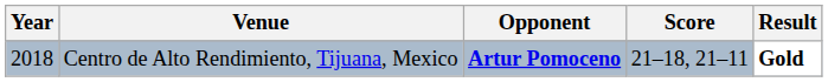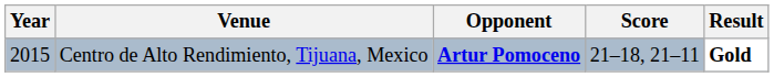 <table class="sortable wikitable" style="font-size: 90%;">
 <tr>
 <th>Year</th>
 <th>Venue</th>
 <th>Opponent</th>
 <th>Score</th>
 <th>Result</th>
 </tr>
 <tr style="background:#AABBCC">
-<td align="center">2018</td>
+<td align="center">2015</td>
 <td align="left">Centro de Alto Rendimiento, <a href='#'>Tijuana</a>, Mexico</td>
 <td align="left"><strong> <a href='#'>Artur Pomoceno</a></strong></td>
 <td align="left">21–18, 21–11</td>
 <td style="text-align:left; background:white"> <strong>Gold</strong></td>
 </tr>
 </table>
